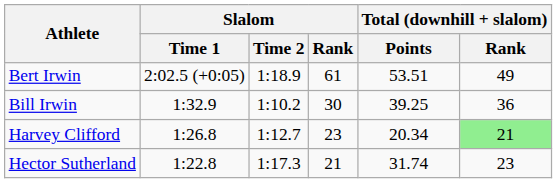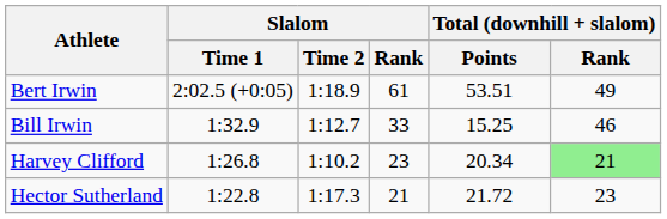 <table class="wikitable" style="font-size:90%">
 <tr>
 <th rowspan="2">Athlete</th>
 <th colspan="3">Slalom</th>
 <th colspan="2">Total (downhill + slalom)</th>
 </tr>
 <tr>
 <th>Time 1</th>
 <th>Time 2</th>
 <th>Rank</th>
 <th>Points</th>
 <th>Rank</th>
 </tr>
 <tr>
 <td><a href='#'>Bert Irwin</a></td>
 <td align="center">2:02.5 (+0:05)</td>
 <td align="center">1:18.9</td>
 <td align="center">61</td>
 <td align="center">53.51</td>
 <td align="center">49</td>
 </tr>
 <tr>
 <td><a href='#'>Bill Irwin</a></td>
 <td align="center">1:32.9</td>
-<td align="center">1:10.2</td>
-<td align="center">30</td>
-<td align="center">39.25</td>
-<td align="center">36</td>
+<td align="center">1:12.7</td>
+<td align="center">33</td>
+<td align="center">15.25</td>
+<td align="center">46</td>
 </tr>
 <tr>
 <td><a href='#'>Harvey Clifford</a></td>
 <td align="center">1:26.8</td>
-<td align="center">1:12.7</td>
+<td align="center">1:10.2</td>
 <td align="center">23</td>
 <td align="center">20.34</td>
 <td align="center" style="background: lightgreen;">21</td>
 </tr>
 <tr>
 <td><a href='#'>Hector Sutherland</a></td>
 <td align="center">1:22.8</td>
 <td align="center">1:17.3</td>
 <td align="center">21</td>
-<td align="center">31.74</td>
+<td align="center">21.72</td>
 <td align="center">23</td>
 </tr>
 </table>
